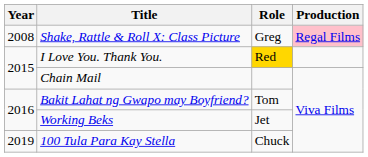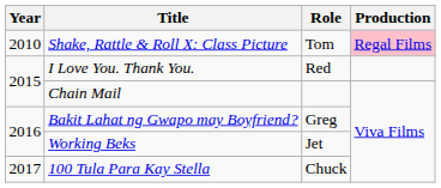 <table class="wikitable sortable">
 <tr>
 <th>Year</th>
 <th>Title</th>
 <th>Role</th>
 <th>Production</th>
 </tr>
 <tr>
-<td>2008</td>
+<td>2010</td>
 <td><em><a href='#'>Shake, Rattle & Roll X: Class Picture</a></em></td>
-<td>Greg</td>
+<td>Tom</td>
 <td style="background: pink;"><a href='#'>Regal Films</a></td>
 </tr>
 <tr>
 <td rowspan="2">2015</td>
 <td><em>I Love You. Thank You.</em></td>
-<td style="background: gold;">Red</td>
+<td>Red</td>
 <td></td>
 </tr>
 <tr>
 <td><em>Chain Mail</em></td>
 <td></td>
 <td rowspan="4"><a href='#'>Viva Films</a></td>
 </tr>
 <tr>
 <td rowspan="2">2016</td>
 <td><em><a href='#'>Bakit Lahat ng Gwapo may Boyfriend?</a></em></td>
-<td>Tom</td>
+<td>Greg</td>
 </tr>
 <tr>
 <td><em><a href='#'>Working Beks</a></em></td>
 <td>Jet</td>
 </tr>
 <tr>
-<td>2019</td>
+<td>2017</td>
 <td><em><a href='#'>100 Tula Para Kay Stella</a></em></td>
 <td>Chuck</td>
 </tr>
 </table>
